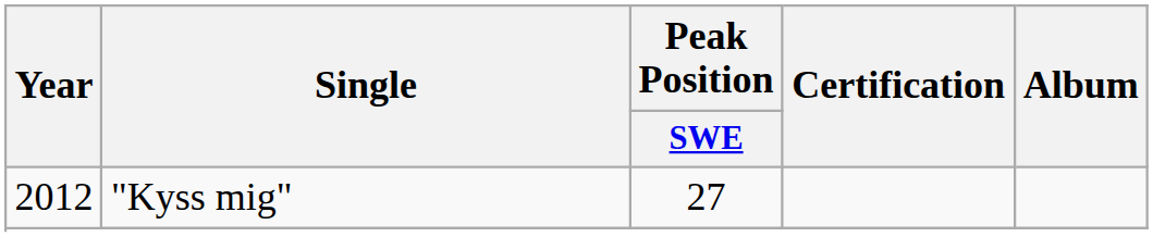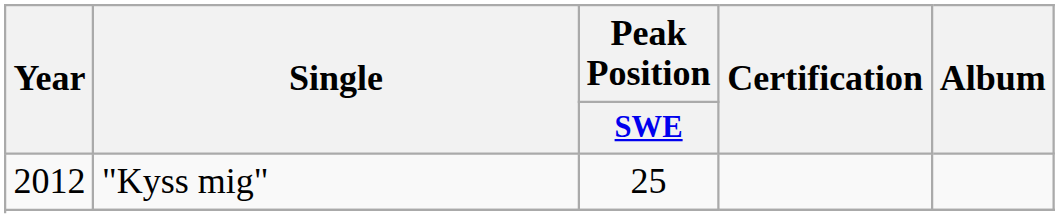 <table class="wikitable plainrowheaders" style="text-align:center;" border="1">
 <tr>
 <th scope="col" rowspan="2">Year</th>
 <th scope="col" rowspan="2" style="width:13em;">Single</th>
 <th scope="col" colspan="1">Peak Position</th>
 <th scope="col" rowspan="2">Certification</th>
 <th scope="col" rowspan="2">Album</th>
 </tr>
 <tr>
 <th scope="col" style="width:3em;font-size:85%;"><a href='#'>SWE</a><br></th>
 </tr>
 <tr>
 <td rowspan="2">2012</td>
 <td style="text-align:left;">"Kyss mig"</td>
-<td>27</td>
+<td>25</td>
 <td></td>
 <td></td>
 </tr>
 <tr>
 </tr>
 </table>
